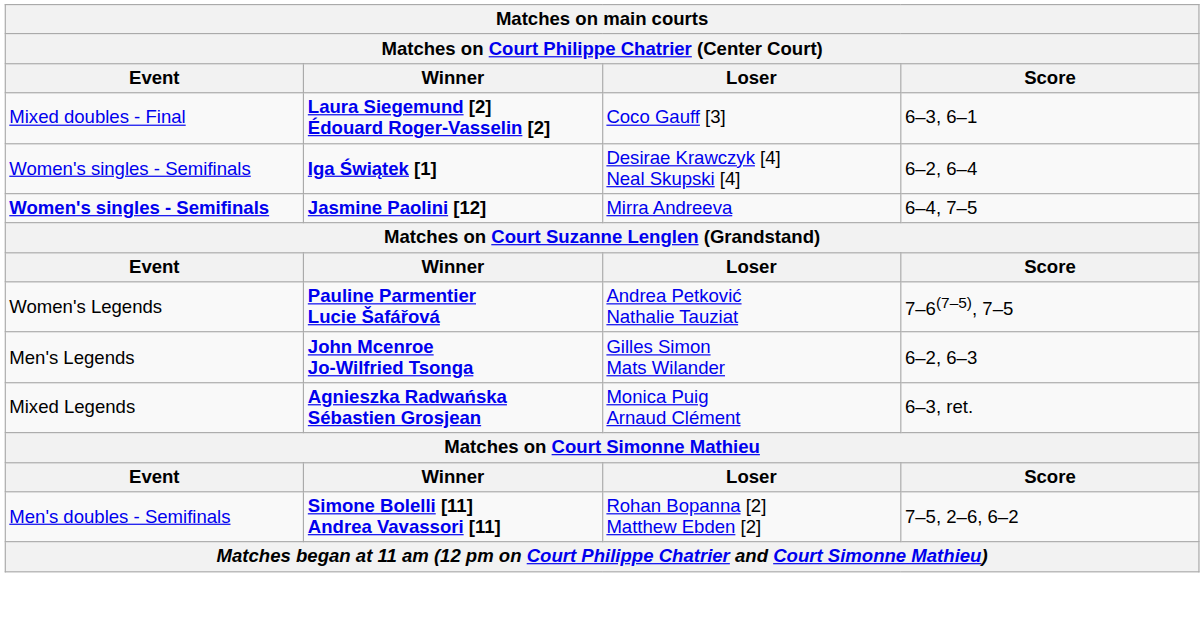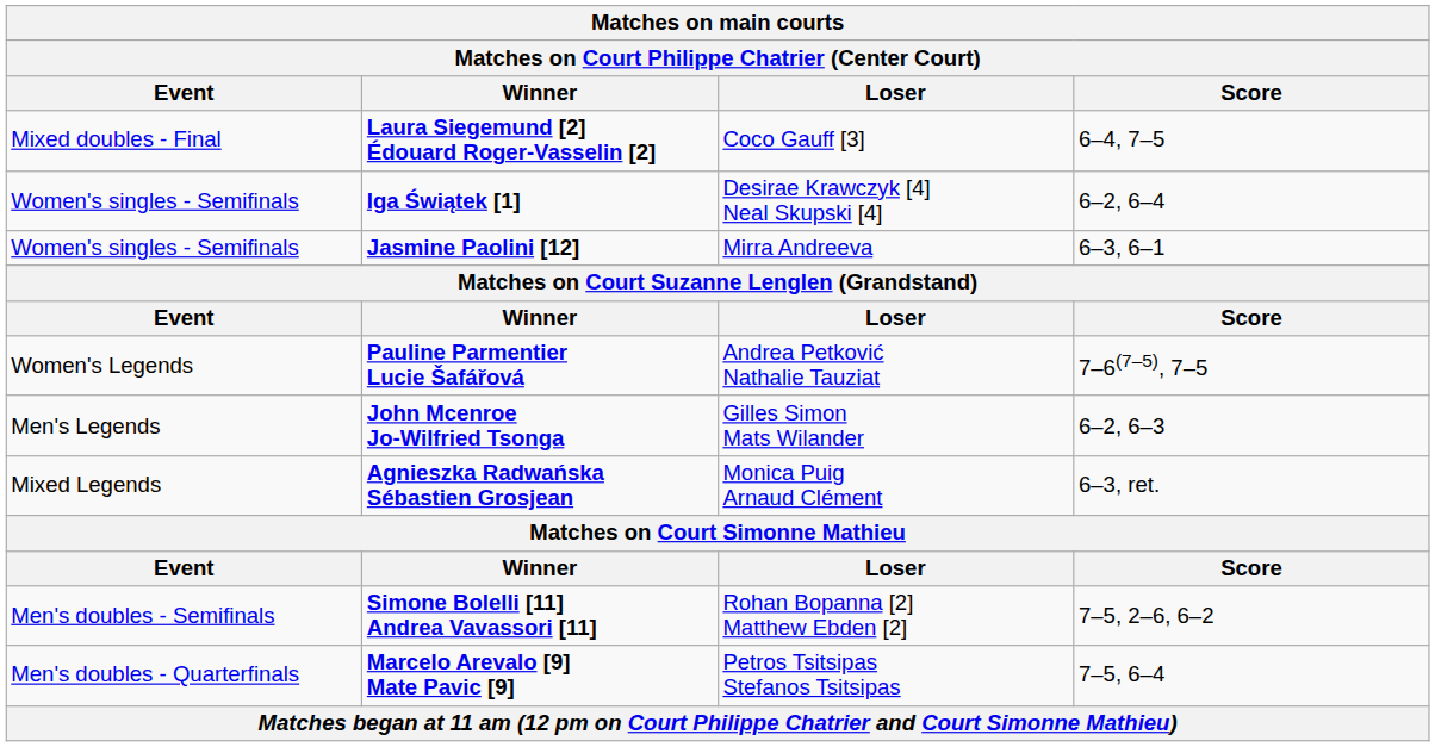 <table class="wikitable" style="margin:auto;">
 <tr>
 <th colspan=4 style=white-space:nowrap>Matches on main courts</th>
 </tr>
 <tr>
 <th colspan=4>Matches on <a href='#'>Court Philippe Chatrier</a> (Center Court)</th>
 </tr>
 <tr>
 <th width=250>Event</th>
 <th width=250>Winner</th>
 <th width=250>Loser</th>
 <th width=250>Score</th>
 </tr>
 <tr>
 <td><a href='#'>Mixed doubles - Final</a></td>
 <td><strong> <a href='#'>Laura Siegemund</a> [2] <br>  <a href='#'>Édouard Roger-Vasselin</a> [2]</strong></td>
 <td> <a href='#'>Coco Gauff</a> [3]</td>
-<td>6–3, 6–1</td>
+<td>6–4, 7–5</td>
 </tr>
 <tr>
 <td><a href='#'>Women's singles - Semifinals</a></td>
 <td><strong> <a href='#'>Iga Świątek</a> [1]</strong></td>
 <td> <a href='#'>Desirae Krawczyk</a> [4] <br>  <a href='#'>Neal Skupski</a> [4]</td>
 <td>6–2, 6–4</td>
 </tr>
 <tr>
-<td><strong><a href='#'>Women's singles - Semifinals</a></strong></td>
+<td><a href='#'>Women's singles - Semifinals</a></td>
 <td><strong> <a href='#'>Jasmine Paolini</a> [12]</strong></td>
 <td> <a href='#'>Mirra Andreeva</a></td>
-<td>6–4, 7–5</td>
+<td>6–3, 6–1</td>
 </tr>
 <tr>
 <th colspan=4>Matches on <a href='#'>Court Suzanne Lenglen</a> (Grandstand)</th>
 </tr>
 <tr>
 <th width=250>Event</th>
 <th width=250>Winner</th>
 <th width=250>Loser</th>
 <th width=250>Score</th>
 </tr>
 <tr>
 <td>Women's Legends</td>
 <td><strong> <a href='#'>Pauline Parmentier</a> <br>  <a href='#'>Lucie Šafářová</a></strong></td>
 <td> <a href='#'>Andrea Petković</a> <br>  <a href='#'>Nathalie Tauziat</a></td>
 <td>7–6<sup>(7–5)</sup>, 7–5</td>
 </tr>
 <tr>
 <td>Men's Legends</td>
 <td><strong> <a href='#'>John Mcenroe</a> <br>  <a href='#'>Jo-Wilfried Tsonga</a></strong></td>
 <td> <a href='#'>Gilles Simon</a> <br>  <a href='#'>Mats Wilander</a></td>
 <td>6–2, 6–3</td>
 </tr>
 <tr>
 <td>Mixed Legends</td>
 <td><strong> <a href='#'>Agnieszka Radwańska</a> <br>  <a href='#'>Sébastien Grosjean</a></strong></td>
 <td> <a href='#'>Monica Puig</a> <br>  <a href='#'>Arnaud Clément</a></td>
 <td>6–3, ret.</td>
 </tr>
 <tr>
 <th colspan=4>Matches on <a href='#'>Court Simonne Mathieu</a></th>
 </tr>
 <tr>
 <th width=250>Event</th>
 <th width=250>Winner</th>
 <th width=250>Loser</th>
 <th width=250>Score</th>
 </tr>
 <tr>
 <td><a href='#'>Men's doubles - Semifinals</a></td>
 <td><strong> <a href='#'>Simone Bolelli</a> [11] <br>  <a href='#'>Andrea Vavassori</a> [11]</strong></td>
 <td> <a href='#'>Rohan Bopanna</a> [2] <br>  <a href='#'>Matthew Ebden</a> [2]</td>
 <td>7–5, 2–6, 6–2</td>
 </tr>
 <tr>
+<td><a href='#'>Men's doubles - Quarterfinals</a></td>
+<td><strong> <a href='#'>Marcelo Arevalo</a> [9] <br>  <a href='#'>Mate Pavic</a>  [9]</strong></td>
+<td> <a href='#'>Petros Tsitsipas</a> <br>  <a href='#'>Stefanos Tsitsipas</a></td>
+<td>7–5, 6–4</td>
+</tr>
+<tr>
 <th colspan=4><em>Matches began at 11 am (12 pm on <a href='#'>Court Philippe Chatrier</a> and <a href='#'>Court Simonne Mathieu</a>)</em></th>
 </tr>
 </table>
